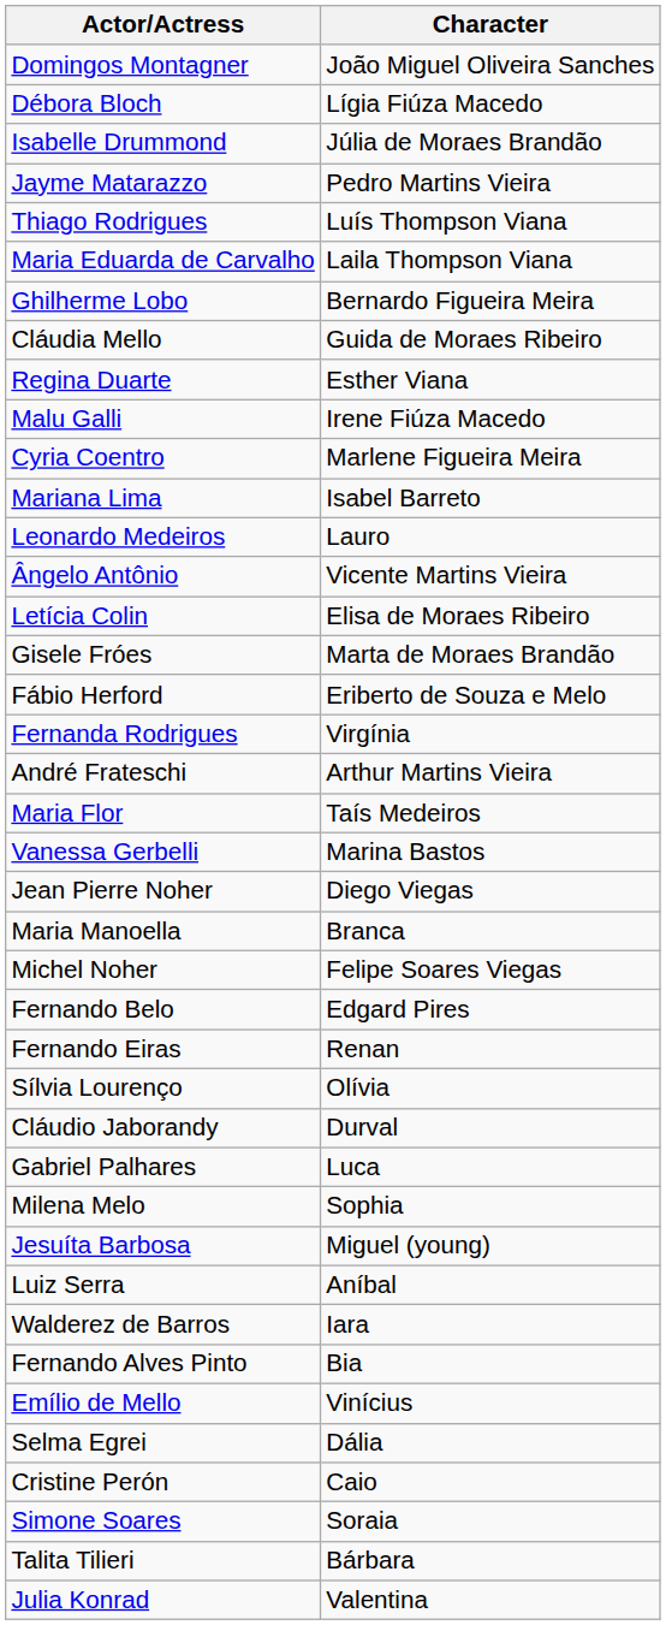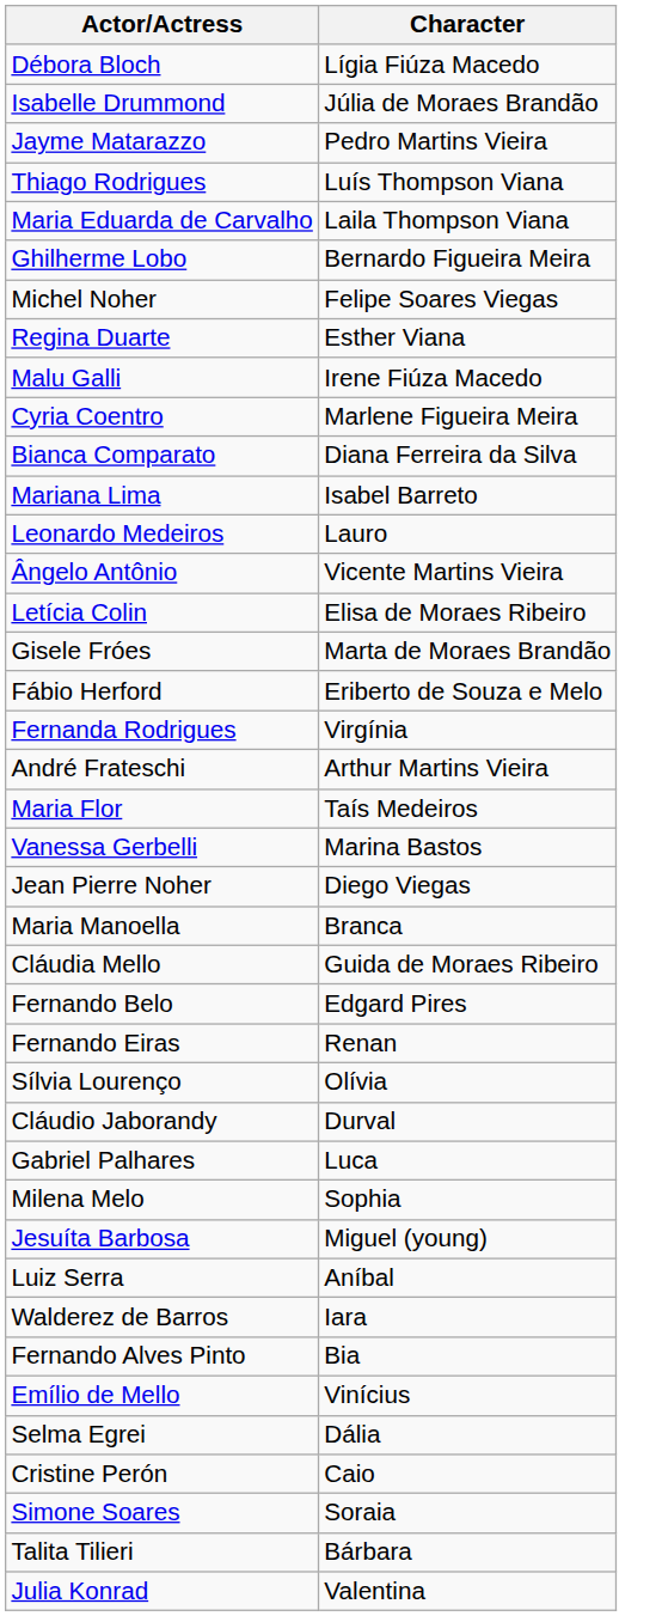 <table class="wikitable">
 <tr>
 <th>Actor/Actress</th>
 <th>Character</th>
-</tr>
-<tr>
-<td><a href='#'>Domingos Montagner</a></td>
-<td>João Miguel Oliveira Sanches</td>
 </tr>
 <tr>
 <td><a href='#'>Débora Bloch</a></td>
 <td>Lígia Fiúza Macedo</td>
 </tr>
 <tr>
 <td><a href='#'>Isabelle Drummond</a></td>
 <td>Júlia de Moraes Brandão</td>
 </tr>
 <tr>
 <td><a href='#'>Jayme Matarazzo</a></td>
 <td>Pedro Martins Vieira</td>
 </tr>
 <tr>
 <td><a href='#'>Thiago Rodrigues</a></td>
 <td>Luís Thompson Viana</td>
 </tr>
 <tr>
 <td><a href='#'>Maria Eduarda de Carvalho</a></td>
 <td>Laila Thompson Viana</td>
 </tr>
 <tr>
 <td><a href='#'>Ghilherme Lobo</a></td>
 <td>Bernardo Figueira Meira</td>
 </tr>
 <tr>
-<td>Cláudia Mello</td>
-<td>Guida de Moraes Ribeiro</td>
+<td>Michel Noher</td>
+<td>Felipe Soares Viegas</td>
 </tr>
 <tr>
 <td><a href='#'>Regina Duarte</a></td>
 <td>Esther Viana</td>
 </tr>
 <tr>
 <td><a href='#'>Malu Galli</a></td>
 <td>Irene Fiúza Macedo</td>
 </tr>
 <tr>
 <td><a href='#'>Cyria Coentro</a></td>
 <td>Marlene Figueira Meira</td>
+</tr>
+<tr>
+<td><a href='#'>Bianca Comparato</a></td>
+<td>Diana Ferreira da Silva</td>
 </tr>
 <tr>
 <td><a href='#'>Mariana Lima</a></td>
 <td>Isabel Barreto</td>
 </tr>
 <tr>
 <td><a href='#'>Leonardo Medeiros</a></td>
 <td>Lauro</td>
 </tr>
 <tr>
 <td><a href='#'>Ângelo Antônio</a></td>
 <td>Vicente Martins Vieira</td>
 </tr>
 <tr>
 <td><a href='#'>Letícia Colin</a></td>
 <td>Elisa de Moraes Ribeiro</td>
 </tr>
 <tr>
 <td>Gisele Fróes</td>
 <td>Marta de Moraes Brandão</td>
 </tr>
 <tr>
 <td>Fábio Herford</td>
 <td>Eriberto de Souza e Melo</td>
 </tr>
 <tr>
 <td><a href='#'>Fernanda Rodrigues</a></td>
 <td>Virgínia</td>
 </tr>
 <tr>
 <td>André Frateschi</td>
 <td>Arthur Martins Vieira</td>
 </tr>
 <tr>
 <td><a href='#'>Maria Flor</a></td>
 <td>Taís Medeiros</td>
 </tr>
 <tr>
 <td><a href='#'>Vanessa Gerbelli</a></td>
 <td>Marina Bastos</td>
 </tr>
 <tr>
 <td>Jean Pierre Noher</td>
 <td>Diego Viegas</td>
 </tr>
 <tr>
 <td>Maria Manoella</td>
 <td>Branca</td>
 </tr>
 <tr>
-<td>Michel Noher</td>
-<td>Felipe Soares Viegas</td>
+<td>Cláudia Mello</td>
+<td>Guida de Moraes Ribeiro</td>
 </tr>
 <tr>
 <td>Fernando Belo</td>
 <td>Edgard Pires</td>
 </tr>
 <tr>
 <td>Fernando Eiras</td>
 <td>Renan</td>
 </tr>
 <tr>
 <td>Sílvia Lourenço</td>
 <td>Olívia</td>
 </tr>
 <tr>
 <td>Cláudio Jaborandy</td>
 <td>Durval</td>
 </tr>
 <tr>
 <td>Gabriel Palhares</td>
 <td>Luca</td>
 </tr>
 <tr>
 <td>Milena Melo</td>
 <td>Sophia</td>
 </tr>
 <tr>
 <td><a href='#'>Jesuíta Barbosa</a></td>
 <td>Miguel (young)</td>
 </tr>
 <tr>
 <td>Luiz Serra</td>
 <td>Aníbal</td>
 </tr>
 <tr>
 <td>Walderez de Barros</td>
 <td>Iara</td>
 </tr>
 <tr>
 <td>Fernando Alves Pinto</td>
 <td>Bia</td>
 </tr>
 <tr>
 <td><a href='#'>Emílio de Mello</a></td>
 <td>Vinícius</td>
 </tr>
 <tr>
 <td>Selma Egrei</td>
 <td>Dália</td>
 </tr>
 <tr>
 <td>Cristine Perón</td>
 <td>Caio</td>
 </tr>
 <tr>
 <td><a href='#'>Simone Soares</a></td>
 <td>Soraia</td>
 </tr>
 <tr>
 <td>Talita Tilieri</td>
 <td>Bárbara</td>
 </tr>
 <tr>
 <td><a href='#'>Julia Konrad</a></td>
 <td>Valentina</td>
 </tr>
 </table>
